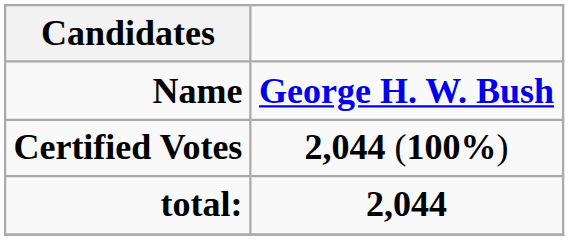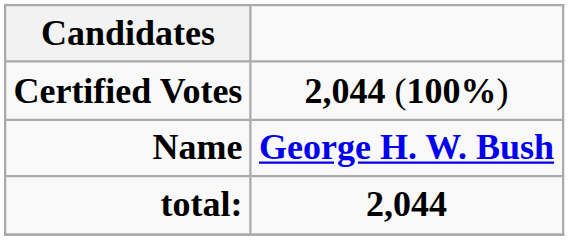 <table border='1px' class="wikitable" style="text-align:center;">
 <tr>
 <th colspan=1><strong>Candidates</strong></th>
 <td></td>
 </tr>
 <tr>
+<td align=right><strong>Certified Votes</strong></td>
+<td><strong>2,044</strong> (<strong>100%</strong>)</td>
+</tr>
+<tr>
 <td align=right><strong>Name</strong></td>
 <td><strong><a href='#'>George H. W. Bush</a></strong></td>
-</tr>
-<tr>
-<td align=right><strong>Certified Votes</strong></td>
-<td><strong>2,044</strong> (<strong>100%</strong>)</td>
 </tr>
 <tr>
 <td align=right><strong>total:</strong></td>
 <td><strong>2,044</strong></td>
 </tr>
 <tr>
 </tr>
 </table>
